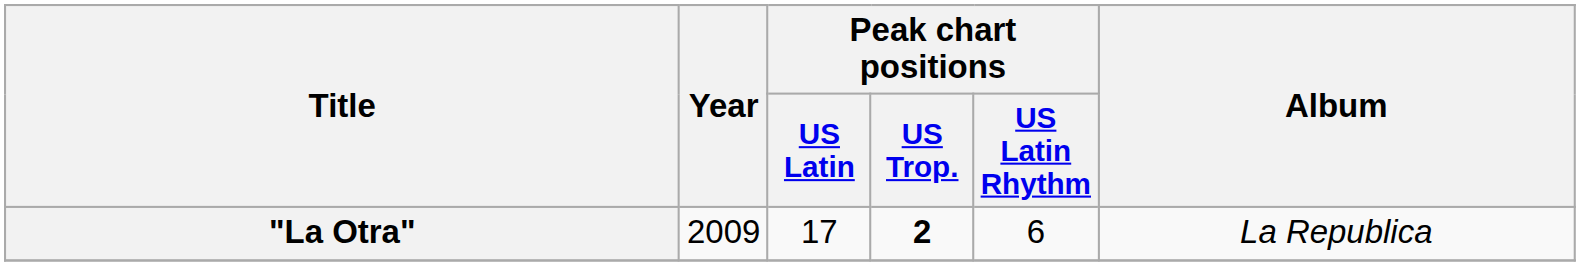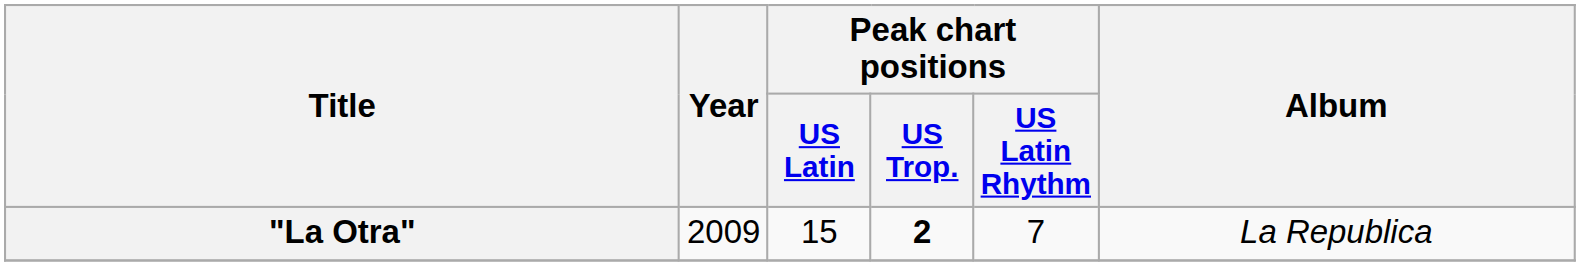 <table class="wikitable plainrowheaders" style="text-align:center;">
 <tr>
 <th scope="col" rowspan="2" style="width:20em;">Title</th>
 <th scope="col" rowspan="2" style="width:2em;">Year</th>
 <th scope="col" colspan="3">Peak chart positions</th>
 <th scope="col" rowspan="2" style="width:14em;">Album</th>
 </tr>
 <tr>
 <th scope="col" style="width:3em;font-size:90%;"><a href='#'>US<br>Latin</a></th>
 <th scope="col" style="width:3em;font-size:90%;"><a href='#'>US<br>Trop.</a></th>
 <th scope="col" style="width:3em;font-size:90%;"><a href='#'>US<br>Latin<br>Rhythm</a></th>
 </tr>
 <tr>
 <th scope="row">"La Otra" </th>
 <td>2009</td>
-<td>17</td>
+<td>15</td>
 <td><strong>2</strong></td>
-<td>6</td>
+<td>7</td>
 <td rowspan="1"><em>La Republica</em></td>
 </tr>
 <tr>
 </tr>
 </table>
